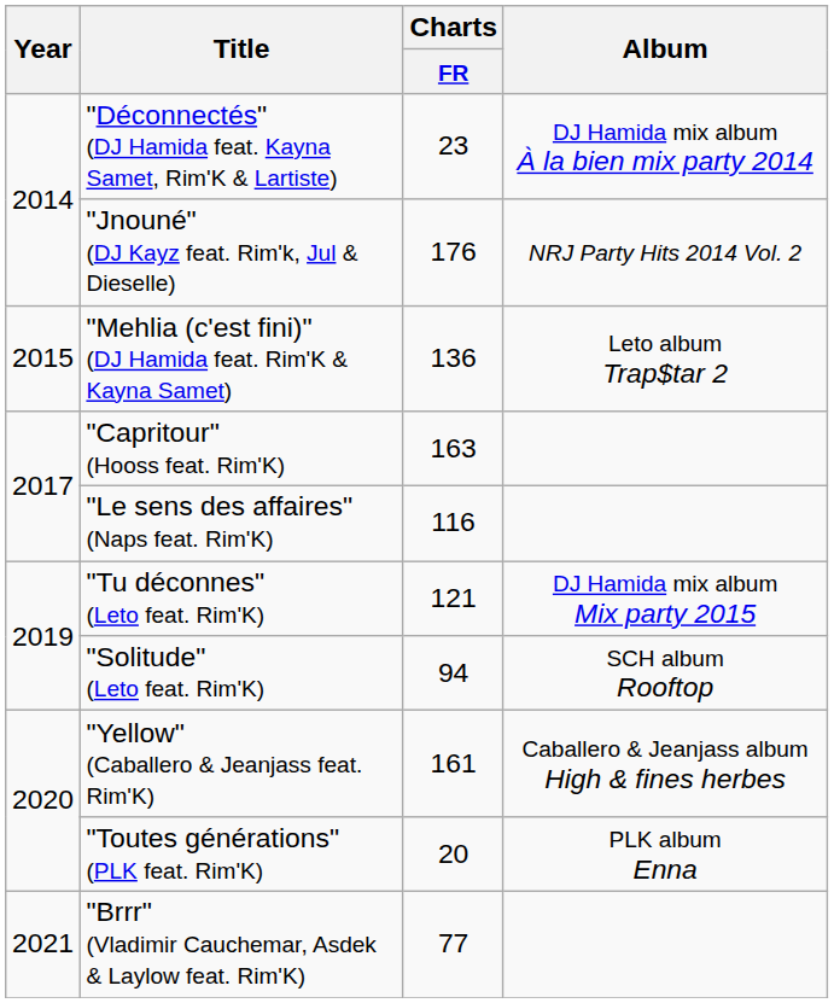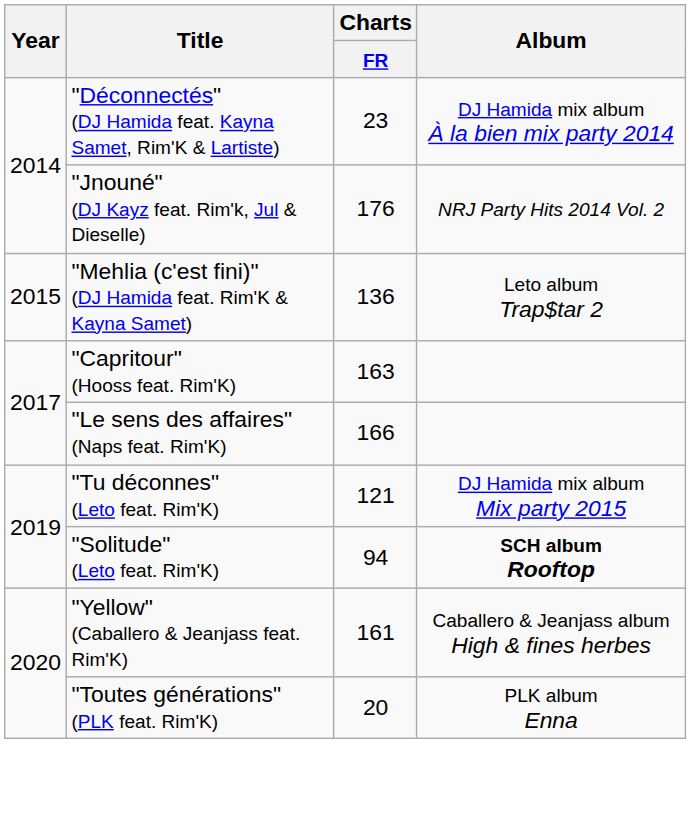 <table class="wikitable">
 <tr>
 <th align="center" rowspan="2">Year</th>
 <th align="center" rowspan="2" width="180">Title</th>
 <th align="center" colspan="1">Charts</th>
 <th align="center" rowspan="2" width="180">Album</th>
 </tr>
 <tr>
 <th width="20"><small><a href='#'>FR</a></small><br></th>
 </tr>
 <tr>
 <td align="center" rowspan="2">2014</td>
 <td>"<a href='#'>Déconnectés</a>" <br><small>(<a href='#'>DJ Hamida</a> feat. <a href='#'>Kayna Samet</a>, Rim'K & <a href='#'>Lartiste</a>)</small></td>
 <td align="center">23</td>
 <td align="center"><small><a href='#'>DJ Hamida</a> mix album</small><br> <em><a href='#'>À la bien mix party 2014</a></em></td>
 </tr>
 <tr>
 <td>"Jnouné" <br><small>(<a href='#'>DJ Kayz</a> feat. Rim'k, <a href='#'>Jul</a> & Dieselle)</small></td>
 <td align="center">176</td>
 <td align="center"><small><em>NRJ Party Hits 2014 Vol. 2</em></small></td>
 </tr>
 <tr>
 <td align="center">2015</td>
 <td>"Mehlia (c'est fini)" <br><small>(<a href='#'>DJ Hamida</a> feat. Rim'K & <a href='#'>Kayna Samet</a>)</small></td>
 <td align="center">136</td>
 <td align="center"><small>Leto album</small><br><em>Trap$tar 2</em></td>
 </tr>
 <tr>
 <td align="center" rowspan="2">2017</td>
 <td>"Capritour" <br><small>(Hooss feat. Rim'K)</small></td>
 <td align="center">163</td>
 <td align="center"></td>
 </tr>
 <tr>
 <td>"Le sens des affaires" <br><small>(Naps feat. Rim'K)</small></td>
-<td align="center">116</td>
+<td align="center">166</td>
 <td align="center"></td>
 </tr>
 <tr>
 <td align="center" rowspan=2>2019</td>
 <td>"Tu déconnes" <br><small>(<a href='#'>Leto</a> feat. Rim'K)</small></td>
 <td align="center">121</td>
 <td align="center"><small><a href='#'>DJ Hamida</a> mix album</small><br> <em><a href='#'>Mix party 2015</a></em></td>
 </tr>
 <tr>
 <td>"Solitude" <br><small>(<a href='#'>Leto</a> feat. Rim'K)</small></td>
 <td align="center">94</td>
-<td align="center"><small>SCH album</small><br><em>Rooftop</em></td>
+<td align="center"><strong><small>SCH album</small><br><em>Rooftop</em></strong></td>
 </tr>
 <tr>
 <td align="center" rowspan=2>2020</td>
 <td>"Yellow" <br><small>(Caballero & Jeanjass feat. Rim'K)</small></td>
 <td align="center">161</td>
 <td align="center"><small>Caballero & Jeanjass album</small><br><em>High & fines herbes</em></td>
 </tr>
 <tr>
 <td>"Toutes générations" <br><small>(<a href='#'>PLK</a> feat. Rim'K)</small></td>
 <td align="center">20</td>
 <td align="center"><small>PLK album</small><br><em>Enna</em></td>
 </tr>
-<tr>
-<td align="center">2021</td>
-<td>"Brrr" <br><small>(Vladimir Cauchemar, Asdek & Laylow feat. Rim'K)</small></td>
-<td align="center">77</td>
-<td align="center"></td>
-</tr>
 </table>
